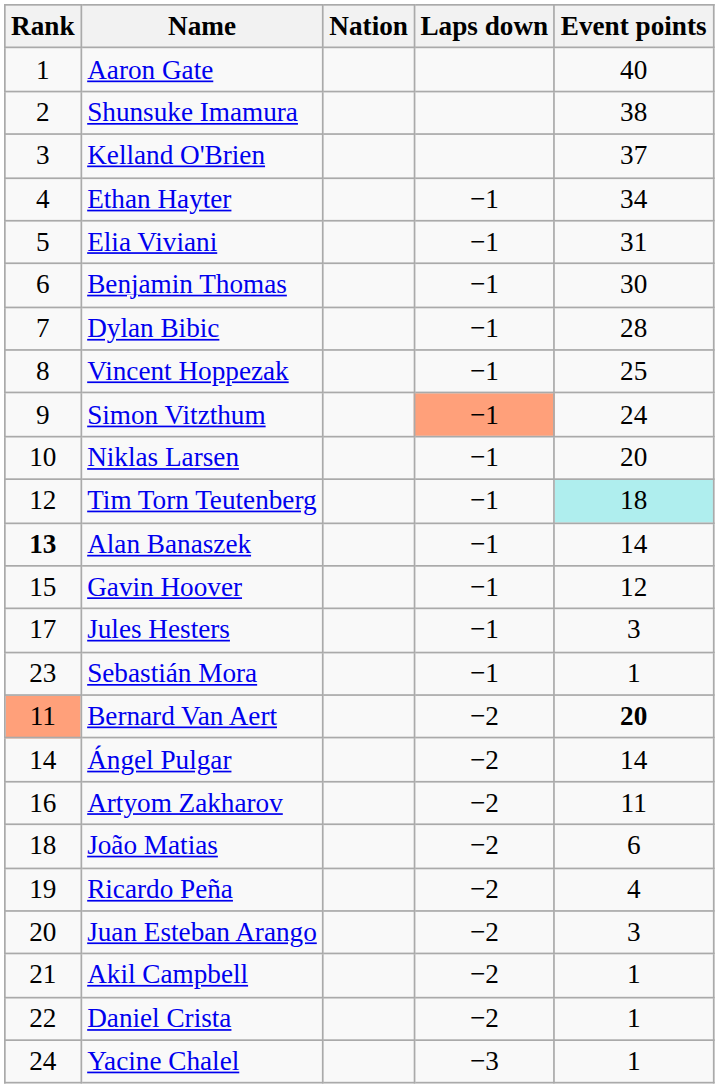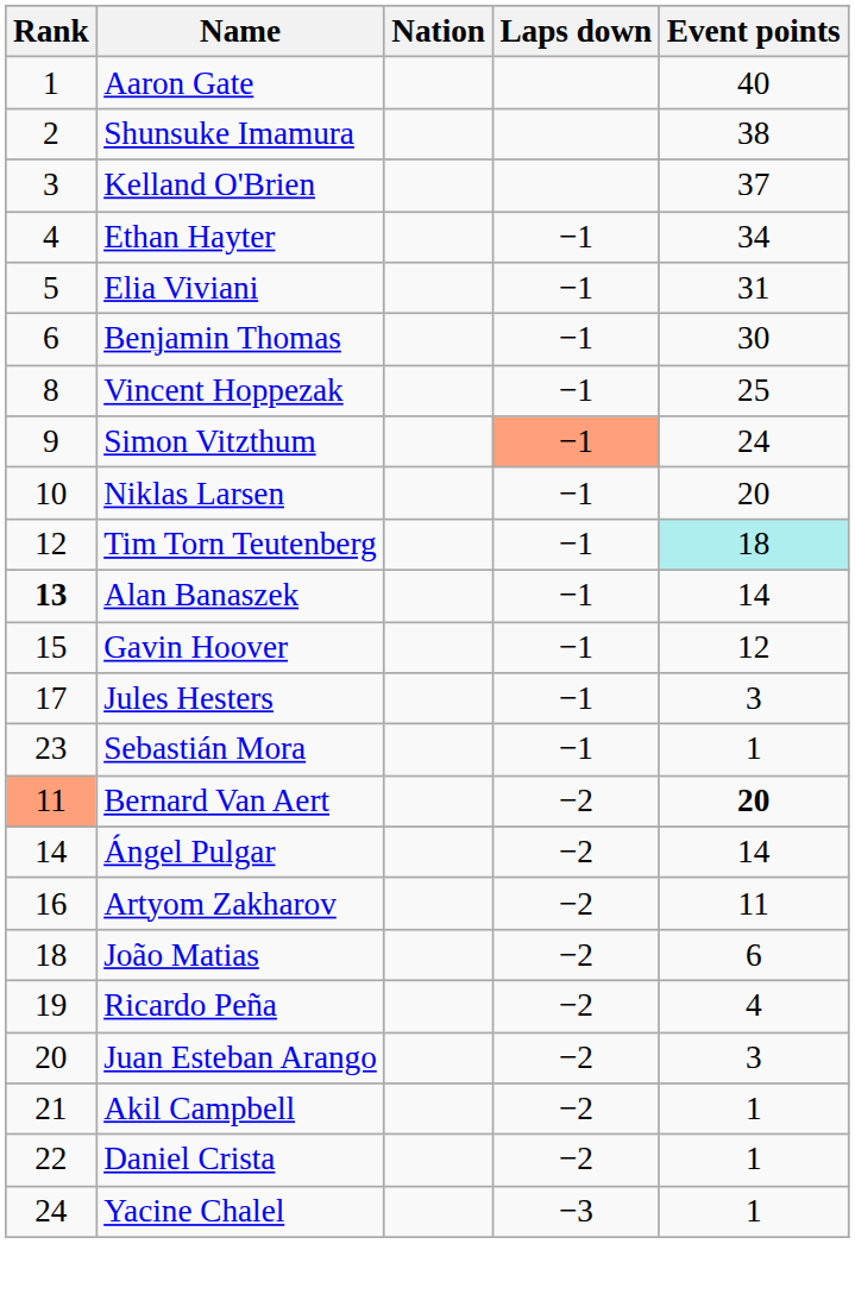 <table class="wikitable sortable" style="text-align:center">
 <tr>
 <th>Rank</th>
 <th>Name</th>
 <th>Nation</th>
 <th>Laps down</th>
 <th>Event points</th>
 </tr>
 <tr>
 <td>1</td>
 <td align=left><a href='#'>Aaron Gate</a></td>
 <td align=left></td>
 <td></td>
 <td>40</td>
 </tr>
 <tr>
 <td>2</td>
 <td align=left><a href='#'>Shunsuke Imamura</a></td>
 <td align=left></td>
 <td></td>
 <td>38</td>
 </tr>
 <tr>
 <td>3</td>
 <td align=left><a href='#'>Kelland O'Brien</a></td>
 <td align=left></td>
 <td></td>
 <td>37</td>
 </tr>
 <tr>
 <td>4</td>
 <td align=left><a href='#'>Ethan Hayter</a></td>
 <td align=left></td>
 <td>−1</td>
 <td>34</td>
 </tr>
 <tr>
 <td>5</td>
 <td align=left><a href='#'>Elia Viviani</a></td>
 <td align=left></td>
 <td>−1</td>
 <td>31</td>
 </tr>
 <tr>
 <td>6</td>
 <td align=left><a href='#'>Benjamin Thomas</a></td>
 <td align=left></td>
 <td>−1</td>
 <td>30</td>
-</tr>
-<tr>
-<td>7</td>
-<td align=left><a href='#'>Dylan Bibic</a></td>
-<td align=left></td>
-<td>−1</td>
-<td>28</td>
 </tr>
 <tr>
 <td>8</td>
 <td align=left><a href='#'>Vincent Hoppezak</a></td>
 <td align=left></td>
 <td>−1</td>
 <td>25</td>
 </tr>
 <tr>
 <td>9</td>
 <td align=left><a href='#'>Simon Vitzthum</a></td>
 <td align=left></td>
 <td style="background: lightsalmon;">−1</td>
 <td>24</td>
 </tr>
 <tr>
 <td>10</td>
 <td align=left><a href='#'>Niklas Larsen</a></td>
 <td align=left></td>
 <td>−1</td>
 <td>20</td>
 </tr>
 <tr>
 <td>12</td>
 <td align=left><a href='#'>Tim Torn Teutenberg</a></td>
 <td align=left></td>
 <td>−1</td>
 <td style="background: paleturquoise;">18</td>
 </tr>
 <tr>
 <td><strong>13</strong></td>
 <td align=left><a href='#'>Alan Banaszek</a></td>
 <td align=left></td>
 <td>−1</td>
 <td>14</td>
 </tr>
 <tr>
 <td>15</td>
 <td align=left><a href='#'>Gavin Hoover</a></td>
 <td align=left></td>
 <td>−1</td>
 <td>12</td>
 </tr>
 <tr>
 <td>17</td>
 <td align=left><a href='#'>Jules Hesters</a></td>
 <td align=left></td>
 <td>−1</td>
 <td>3</td>
 </tr>
 <tr>
 <td>23</td>
 <td align=left><a href='#'>Sebastián Mora</a></td>
 <td align=left></td>
 <td>−1</td>
 <td>1</td>
 </tr>
 <tr>
 <td style="background: lightsalmon;">11</td>
 <td align=left><a href='#'>Bernard Van Aert</a></td>
 <td align=left></td>
 <td>−2</td>
 <td><strong>20</strong></td>
 </tr>
 <tr>
 <td>14</td>
 <td align=left><a href='#'>Ángel Pulgar</a></td>
 <td align=left></td>
 <td>−2</td>
 <td>14</td>
 </tr>
 <tr>
 <td>16</td>
 <td align=left><a href='#'>Artyom Zakharov</a></td>
 <td align=left></td>
 <td>−2</td>
 <td>11</td>
 </tr>
 <tr>
 <td>18</td>
 <td align=left><a href='#'>João Matias</a></td>
 <td align=left></td>
 <td>−2</td>
 <td>6</td>
 </tr>
 <tr>
 <td>19</td>
 <td align=left><a href='#'>Ricardo Peña</a></td>
 <td align=left></td>
 <td>−2</td>
 <td>4</td>
 </tr>
 <tr>
 <td>20</td>
 <td align=left><a href='#'>Juan Esteban Arango</a></td>
 <td align=left></td>
 <td>−2</td>
 <td>3</td>
 </tr>
 <tr>
 <td>21</td>
 <td align=left><a href='#'>Akil Campbell</a></td>
 <td align=left></td>
 <td>−2</td>
 <td>1</td>
 </tr>
 <tr>
 <td>22</td>
 <td align=left><a href='#'>Daniel Crista</a></td>
 <td align=left></td>
 <td>−2</td>
 <td>1</td>
 </tr>
 <tr>
 <td>24</td>
 <td align=left><a href='#'>Yacine Chalel</a></td>
 <td align=left></td>
 <td>−3</td>
 <td>1</td>
 </tr>
 </table>
